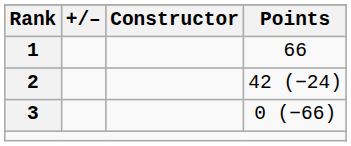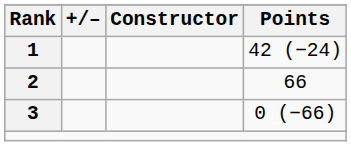 <table class="wikitable" style="font-size: 95%;">
 <tr>
 </tr>
 <tr>
 <th scope="col">Rank</th>
 <th scope="col">+/–</th>
 <th scope="col">Constructor</th>
 <th scope="col">Points</th>
 </tr>
 <tr>
 <th scope="row">1</th>
 <td align="left"></td>
 <td></td>
-<td align="center">66</td>
+<td align="center">42 (−24)</td>
 </tr>
 <tr>
 <th scope="row">2</th>
 <td align="left"></td>
 <td></td>
-<td align="center">42 (−24)</td>
+<td align="center">66</td>
 </tr>
 <tr>
 <th scope="row">3</th>
 <td align="left"></td>
 <td></td>
 <td align="center">0 (−66)</td>
 </tr>
 <tr class="sortbottom">
 <td colspan="9"></td>
 </tr>
 </table>
